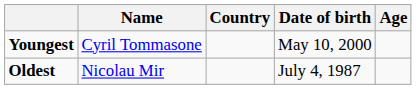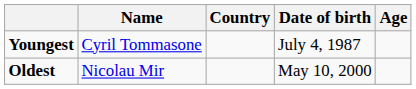 <table class="wikitable">
 <tr>
 <th></th>
 <th><strong>Name</strong></th>
 <th><strong>Country</strong></th>
 <th><strong>Date of birth</strong></th>
 <th><strong>Age</strong></th>
 </tr>
 <tr>
 <td><strong>Youngest</strong></td>
 <td><a href='#'>Cyril Tommasone</a></td>
 <td></td>
-<td>May 10, 2000</td>
+<td>July 4, 1987</td>
 <td></td>
 </tr>
 <tr>
 <td><strong>Oldest</strong></td>
 <td><a href='#'>Nicolau Mir</a></td>
 <td></td>
-<td>July 4, 1987</td>
+<td>May 10, 2000</td>
 <td></td>
 </tr>
 </table>
